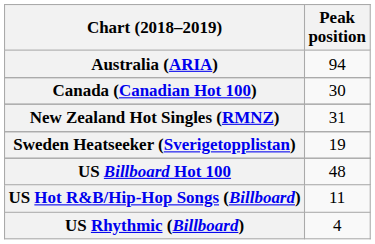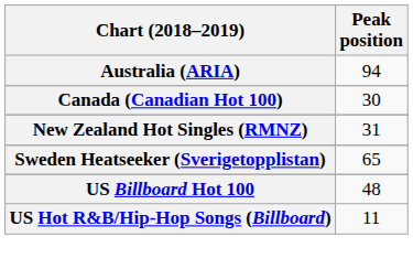 <table class="wikitable sortable plainrowheaders" style="text-align:center">
 <tr>
 <th scope="col">Chart (2018–2019)</th>
 <th scope="col">Peak<br> position</th>
 </tr>
 <tr>
 <th scope="row">Australia (<a href='#'>ARIA</a>)</th>
 <td>94</td>
 </tr>
 <tr>
 </tr>
 <tr>
 <th scope="row">Canada (<a href='#'>Canadian Hot 100</a>)</th>
 <td>30</td>
 </tr>
 <tr>
 </tr>
 <tr>
 <th scope="row">New Zealand Hot Singles (<a href='#'>RMNZ</a>)</th>
 <td>31</td>
 </tr>
 <tr>
 </tr>
 <tr>
 <th scope="row">Sweden Heatseeker (<a href='#'>Sverigetopplistan</a>)</th>
-<td>19</td>
+<td>65</td>
 </tr>
 <tr>
 </tr>
 <tr>
 <th scope="row">US <a href='#'><em>Billboard</em> Hot 100</a></th>
 <td>48</td>
 </tr>
 <tr>
 <th scope="row">US <a href='#'>Hot R&B/Hip-Hop Songs</a> (<em><a href='#'>Billboard</a></em>)</th>
 <td>11</td>
 </tr>
-<tr>
-<th scope="row">US <a href='#'>Rhythmic</a> (<em><a href='#'>Billboard</a></em>)</th>
-<td>4</td>
-</tr>
 </table>
